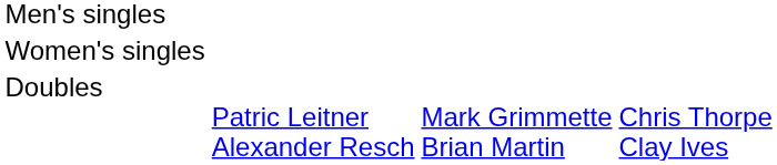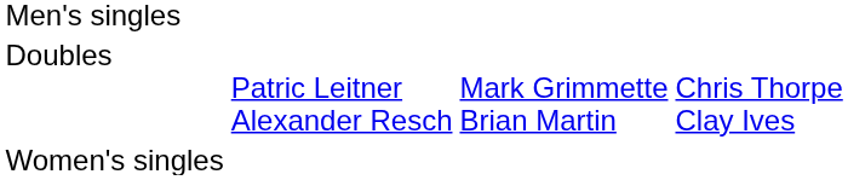 <table>
 <tr valign="top">
 <td>Men's singles<br></td>
-<td></td>
-<td></td>
-<td></td>
-</tr>
-<tr valign="top">
-<td>Women's singles<br></td>
 <td></td>
 <td></td>
 <td></td>
 </tr>
 <tr valign="top">
 <td>Doubles<br></td>
 <td><br><a href='#'>Patric Leitner</a><br><a href='#'>Alexander Resch</a></td>
 <td><br><a href='#'>Mark Grimmette</a><br><a href='#'>Brian Martin</a></td>
 <td><br><a href='#'>Chris Thorpe</a><br><a href='#'>Clay Ives</a></td>
 </tr>
+<tr valign="top">
+<td>Women's singles<br></td>
+<td></td>
+<td></td>
+<td></td>
+</tr>
 </table>
